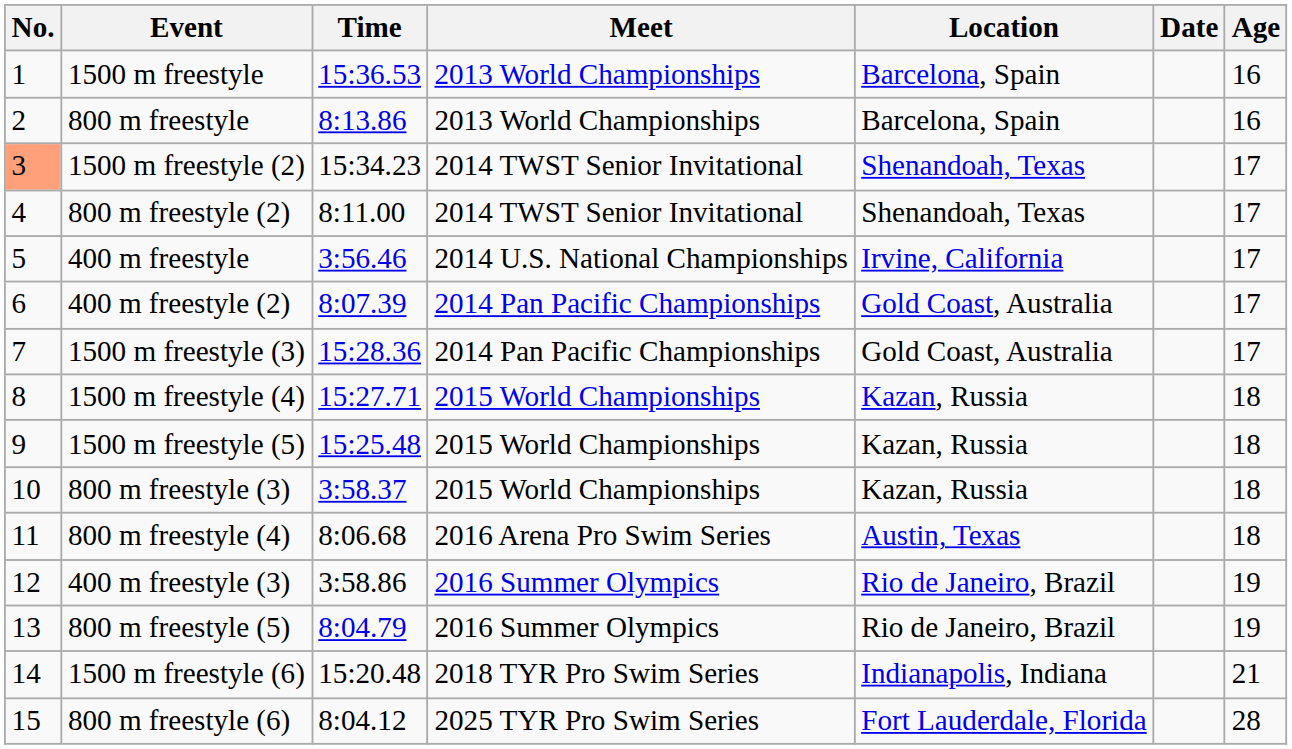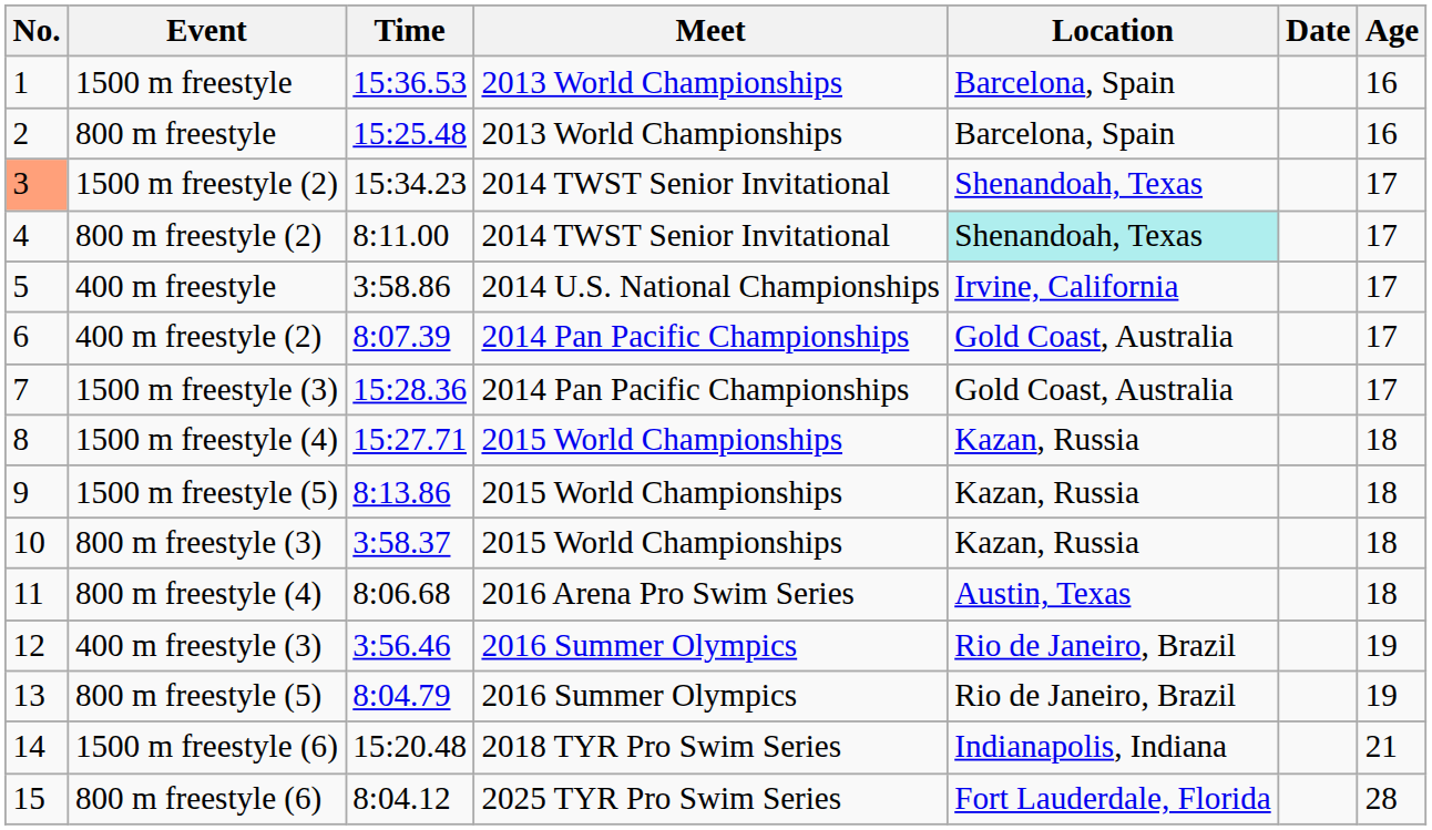 <table class="wikitable sortable">
 <tr>
 <th>No.</th>
 <th>Event</th>
 <th>Time</th>
 <th>Meet</th>
 <th>Location</th>
 <th>Date</th>
 <th>Age</th>
 </tr>
 <tr>
 <td>1</td>
 <td>1500 m freestyle</td>
 <td><a href='#'>15:36.53</a></td>
 <td><a href='#'>2013 World Championships</a></td>
 <td><a href='#'>Barcelona</a>, Spain</td>
 <td></td>
 <td>16</td>
 </tr>
 <tr>
 <td>2</td>
 <td>800 m freestyle</td>
-<td><a href='#'>8:13.86</a></td>
+<td><a href='#'>15:25.48</a></td>
 <td>2013 World Championships</td>
 <td>Barcelona, Spain</td>
 <td></td>
 <td>16</td>
 </tr>
 <tr>
 <td style="background: lightsalmon;">3</td>
 <td>1500 m freestyle (2)</td>
 <td>15:34.23</td>
 <td>2014 TWST Senior Invitational</td>
 <td><a href='#'>Shenandoah, Texas</a></td>
 <td></td>
 <td>17</td>
 </tr>
 <tr>
 <td>4</td>
 <td>800 m freestyle (2)</td>
 <td>8:11.00</td>
 <td>2014 TWST Senior Invitational</td>
-<td>Shenandoah, Texas</td>
+<td style="background: paleturquoise;">Shenandoah, Texas</td>
 <td></td>
 <td>17</td>
 </tr>
 <tr>
 <td>5</td>
 <td>400 m freestyle</td>
-<td><a href='#'>3:56.46</a></td>
+<td>3:58.86</td>
 <td>2014 U.S. National Championships</td>
 <td><a href='#'>Irvine, California</a></td>
 <td></td>
 <td>17</td>
 </tr>
 <tr>
 <td>6</td>
 <td>400 m freestyle (2)</td>
 <td><a href='#'>8:07.39</a></td>
 <td><a href='#'>2014 Pan Pacific Championships</a></td>
 <td><a href='#'>Gold Coast</a>, Australia</td>
 <td></td>
 <td>17</td>
 </tr>
 <tr>
 <td>7</td>
 <td>1500 m freestyle (3)</td>
 <td><a href='#'>15:28.36</a></td>
 <td>2014 Pan Pacific Championships</td>
 <td>Gold Coast, Australia</td>
 <td></td>
 <td>17</td>
 </tr>
 <tr>
 <td>8</td>
 <td>1500 m freestyle (4)</td>
 <td><a href='#'>15:27.71</a></td>
 <td><a href='#'>2015 World Championships</a></td>
 <td><a href='#'>Kazan</a>, Russia</td>
 <td></td>
 <td>18</td>
 </tr>
 <tr>
 <td>9</td>
 <td>1500 m freestyle (5)</td>
-<td><a href='#'>15:25.48</a></td>
+<td><a href='#'>8:13.86</a></td>
 <td>2015 World Championships</td>
 <td>Kazan, Russia</td>
 <td></td>
 <td>18</td>
 </tr>
 <tr>
 <td>10</td>
 <td>800 m freestyle (3)</td>
 <td><a href='#'>3:58.37</a></td>
 <td>2015 World Championships</td>
 <td>Kazan, Russia</td>
 <td></td>
 <td>18</td>
 </tr>
 <tr>
 <td>11</td>
 <td>800 m freestyle (4)</td>
 <td>8:06.68</td>
 <td>2016 Arena Pro Swim Series</td>
 <td><a href='#'>Austin, Texas</a></td>
 <td></td>
 <td>18</td>
 </tr>
 <tr>
 <td>12</td>
 <td>400 m freestyle (3)</td>
-<td>3:58.86</td>
+<td><a href='#'>3:56.46</a></td>
 <td><a href='#'>2016 Summer Olympics</a></td>
 <td><a href='#'>Rio de Janeiro</a>, Brazil</td>
 <td></td>
 <td>19</td>
 </tr>
 <tr>
 <td>13</td>
 <td>800 m freestyle (5)</td>
 <td><a href='#'>8:04.79</a></td>
 <td>2016 Summer Olympics</td>
 <td>Rio de Janeiro, Brazil</td>
 <td></td>
 <td>19</td>
 </tr>
 <tr>
 <td>14</td>
 <td>1500 m freestyle (6)</td>
 <td>15:20.48</td>
 <td>2018 TYR Pro Swim Series</td>
 <td><a href='#'>Indianapolis</a>, Indiana</td>
 <td></td>
 <td>21</td>
 </tr>
 <tr>
 <td>15</td>
 <td>800 m freestyle (6)</td>
 <td>8:04.12</td>
 <td>2025 TYR Pro Swim Series</td>
 <td><a href='#'>Fort Lauderdale, Florida</a></td>
 <td></td>
 <td>28</td>
 </tr>
 </table>
